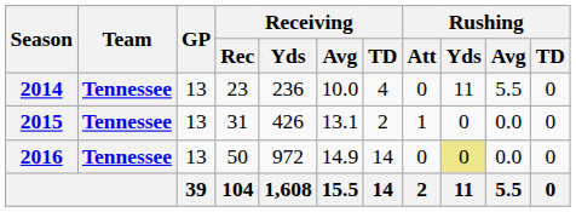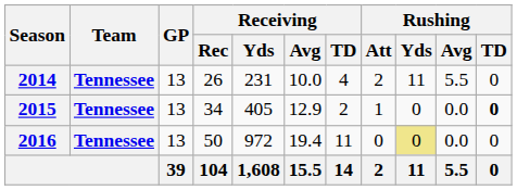 <table class="wikitable" style="text-align:center;">
 <tr>
 <th rowspan="2">Season</th>
 <th rowspan="2">Team</th>
 <th rowspan="2">GP</th>
 <th colspan="4">Receiving</th>
 <th colspan="4">Rushing</th>
 </tr>
 <tr>
 <th>Rec</th>
 <th>Yds</th>
 <th>Avg</th>
 <th>TD</th>
 <th>Att</th>
 <th>Yds</th>
 <th>Avg</th>
 <th>TD</th>
 </tr>
 <tr>
 <th><a href='#'>2014</a></th>
 <th><a href='#'>Tennessee</a></th>
 <td>13</td>
-<td>23</td>
-<td>236</td>
+<td>26</td>
+<td>231</td>
 <td>10.0</td>
 <td>4</td>
-<td>0</td>
+<td>2</td>
 <td>11</td>
 <td>5.5</td>
 <td>0</td>
 </tr>
 <tr>
 <th><a href='#'>2015</a></th>
 <th><a href='#'>Tennessee</a></th>
 <td>13</td>
-<td>31</td>
-<td>426</td>
-<td>13.1</td>
+<td>34</td>
+<td>405</td>
+<td>12.9</td>
 <td>2</td>
 <td>1</td>
 <td>0</td>
 <td>0.0</td>
-<td>0</td>
+<td><strong>0</strong></td>
 </tr>
 <tr>
 <th><a href='#'>2016</a></th>
 <th><a href='#'>Tennessee</a></th>
 <td>13</td>
 <td>50</td>
 <td>972</td>
-<td>14.9</td>
-<td>14</td>
+<td>19.4</td>
+<td>11</td>
 <td>0</td>
 <td style="background: khaki;">0</td>
 <td>0.0</td>
 <td>0</td>
 </tr>
 <tr>
 <th colspan="2"></th>
 <th>39</th>
 <th>104</th>
 <th>1,608</th>
 <th>15.5</th>
 <th>14</th>
 <th>2</th>
 <th>11</th>
 <th>5.5</th>
 <th>0</th>
 </tr>
 </table>
